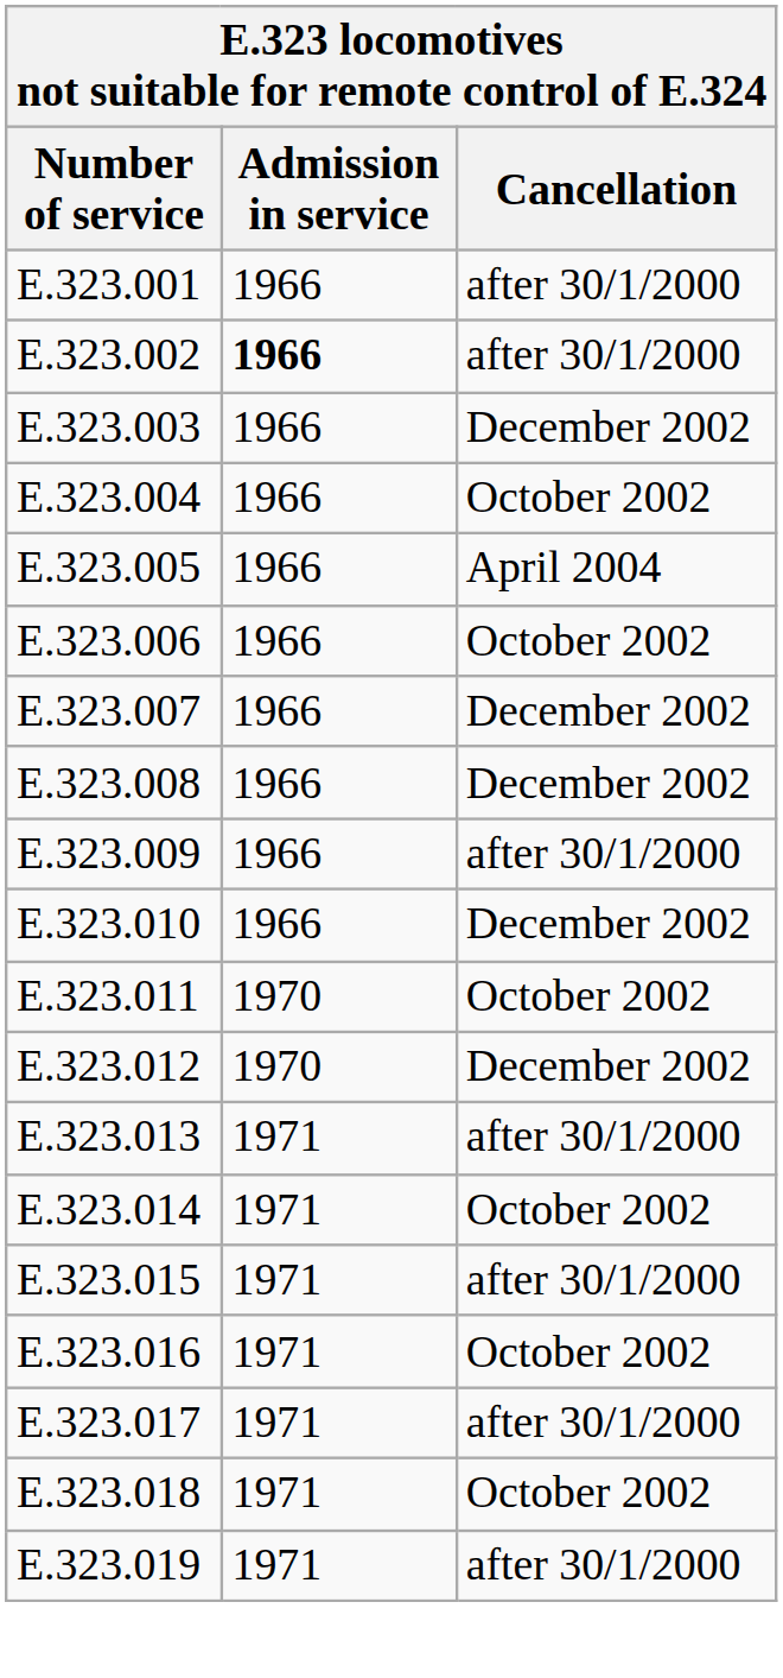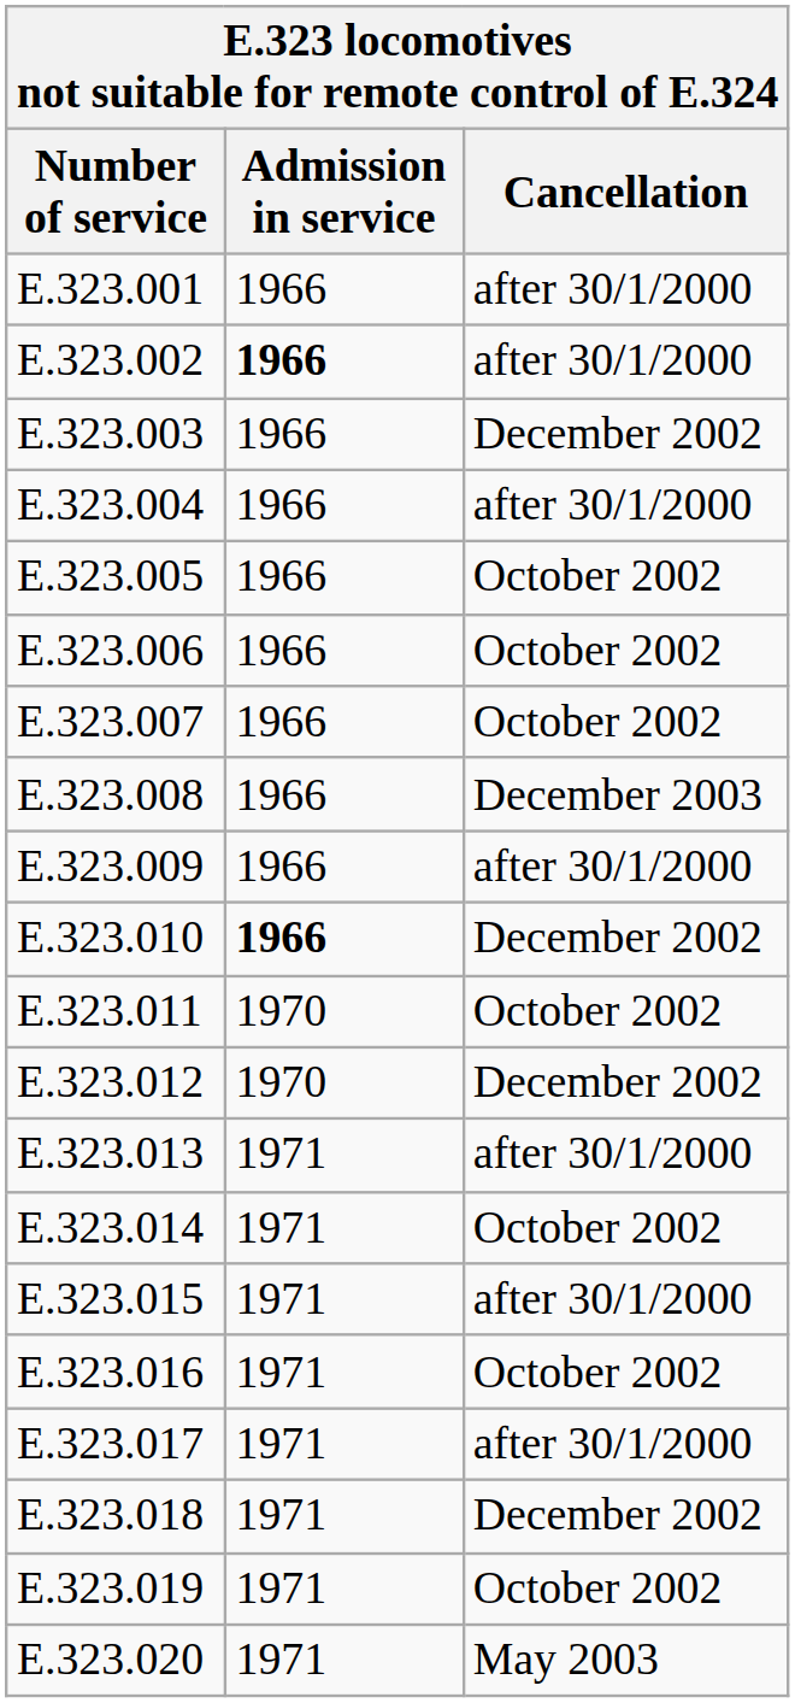 <table class="wikitable">
 <tr>
 <th colspan="3">E.323 locomotives<br>not suitable for remote control of E.324</th>
 </tr>
 <tr>
 <th>Number<br>of service</th>
 <th>Admission<br>in service</th>
 <th>Cancellation</th>
 </tr>
 <tr>
 <td>E.323.001</td>
 <td>1966</td>
 <td>after 30/1/2000</td>
 </tr>
 <tr>
 <td>E.323.002</td>
 <td><strong>1966</strong></td>
 <td>after 30/1/2000</td>
 </tr>
 <tr>
 <td>E.323.003</td>
 <td>1966</td>
 <td>December 2002</td>
 </tr>
 <tr>
 <td>E.323.004</td>
 <td>1966</td>
-<td>October 2002</td>
+<td>after 30/1/2000</td>
 </tr>
 <tr>
 <td>E.323.005</td>
 <td>1966</td>
-<td>April 2004</td>
+<td>October 2002</td>
 </tr>
 <tr>
 <td>E.323.006</td>
 <td>1966</td>
 <td>October 2002</td>
 </tr>
 <tr>
 <td>E.323.007</td>
 <td>1966</td>
-<td>December 2002</td>
+<td>October 2002</td>
 </tr>
 <tr>
 <td>E.323.008</td>
 <td>1966</td>
-<td>December 2002</td>
+<td>December 2003</td>
 </tr>
 <tr>
 <td>E.323.009</td>
 <td>1966</td>
 <td>after 30/1/2000</td>
 </tr>
 <tr>
 <td>E.323.010</td>
-<td>1966</td>
+<td><strong>1966</strong></td>
 <td>December 2002</td>
 </tr>
 <tr>
 <td>E.323.011</td>
 <td>1970</td>
 <td>October 2002</td>
 </tr>
 <tr>
 <td>E.323.012</td>
 <td>1970</td>
 <td>December 2002</td>
 </tr>
 <tr>
 <td>E.323.013</td>
 <td>1971</td>
 <td>after 30/1/2000</td>
 </tr>
 <tr>
 <td>E.323.014</td>
 <td>1971</td>
 <td>October 2002</td>
 </tr>
 <tr>
 <td>E.323.015</td>
 <td>1971</td>
 <td>after 30/1/2000</td>
 </tr>
 <tr>
 <td>E.323.016</td>
 <td>1971</td>
 <td>October 2002</td>
 </tr>
 <tr>
 <td>E.323.017</td>
 <td>1971</td>
 <td>after 30/1/2000</td>
 </tr>
 <tr>
 <td>E.323.018</td>
 <td>1971</td>
-<td>October 2002</td>
+<td>December 2002</td>
 </tr>
 <tr>
 <td>E.323.019</td>
 <td>1971</td>
-<td>after 30/1/2000</td>
+<td>October 2002</td>
+</tr>
+<tr>
+<td>E.323.020</td>
+<td>1971</td>
+<td>May 2003</td>
 </tr>
 </table>
